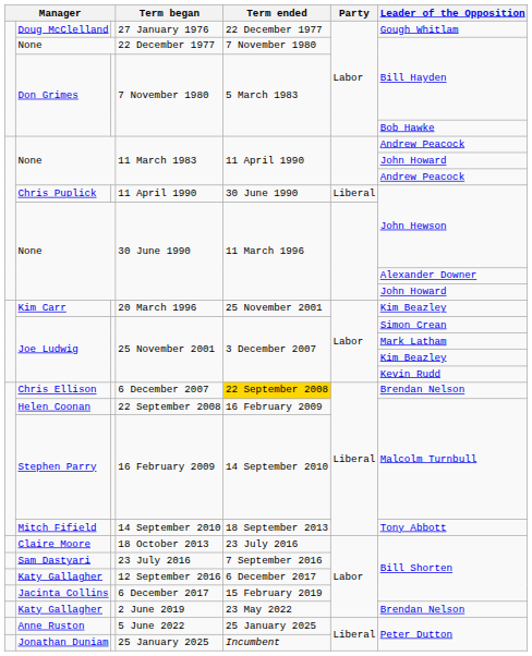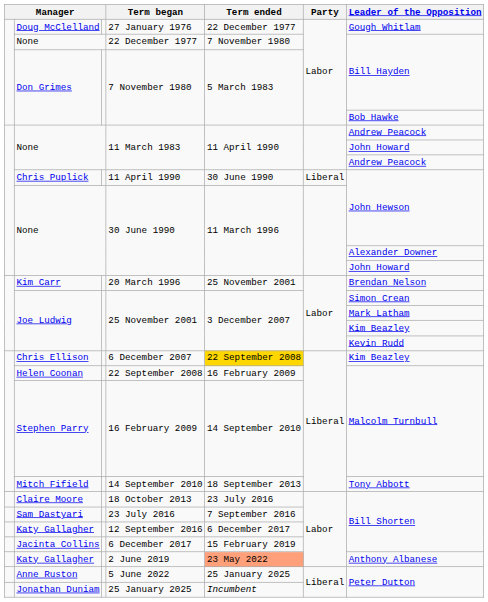 <table class=wikitable>
 <tr>
 <th colspan=3 valign=top>Manager</th>
 <th valign=top>Term began</th>
 <th valign=top>Term ended</th>
 <th valign=top>Party</th>
 <th valign=top><a href='#'>Leader of the Opposition</a></th>
 </tr>
 <tr>
 <td rowspan=4 > </td>
 <td><a href='#'>Doug McClelland</a></td>
 <td></td>
 <td>27 January 1976</td>
 <td>22 December 1977</td>
 <td rowspan=4>Labor</td>
 <td><a href='#'>Gough Whitlam</a></td>
 </tr>
 <tr>
 <td colspan=2>None</td>
 <td>22 December 1977</td>
 <td>7 November 1980</td>
 <td rowspan=2 height=100px><a href='#'>Bill Hayden</a></td>
 </tr>
 <tr>
 <td rowspan=2><a href='#'>Don Grimes</a></td>
 <td rowspan=2></td>
 <td rowspan=2>7 November 1980</td>
 <td rowspan=2>5 March 1983</td>
 </tr>
 <tr>
 <td><a href='#'>Bob Hawke</a></td>
 </tr>
 <tr>
 <td rowspan=7 ></td>
 <td colspan=2 rowspan=3>None</td>
 <td rowspan=3>11 March 1983</td>
 <td rowspan=3>11 April 1990</td>
 <td rowspan=3></td>
 <td><a href='#'>Andrew Peacock</a></td>
 </tr>
 <tr>
 <td><a href='#'>John Howard</a></td>
 </tr>
 <tr>
 <td><a href='#'>Andrew Peacock</a></td>
 </tr>
 <tr>
 <td><a href='#'>Chris Puplick</a></td>
 <td></td>
 <td>11 April 1990</td>
 <td>30 June 1990</td>
 <td>Liberal</td>
 <td rowspan=2 height=100px><a href='#'>John Hewson</a></td>
 </tr>
 <tr>
 <td colspan=2 rowspan=3>None</td>
 <td rowspan=3>30 June 1990</td>
 <td rowspan=3>11 March 1996</td>
 <td rowspan=3></td>
 </tr>
 <tr>
 <td><a href='#'>Alexander Downer</a></td>
 </tr>
 <tr>
 <td><a href='#'>John Howard</a></td>
 </tr>
 <tr>
 <td rowspan=5 ></td>
 <td><a href='#'>Kim Carr</a></td>
 <td></td>
 <td>20 March 1996</td>
 <td>25 November 2001</td>
 <td rowspan=5>Labor</td>
-<td><a href='#'>Kim Beazley</a></td>
+<td><a href='#'>Brendan Nelson</a></td>
 </tr>
 <tr>
 <td rowspan=4><a href='#'>Joe Ludwig</a></td>
 <td rowspan=4></td>
 <td rowspan=4>25 November 2001</td>
 <td rowspan=4>3 December 2007</td>
 <td><a href='#'>Simon Crean</a></td>
 </tr>
 <tr>
 <td><a href='#'>Mark Latham</a></td>
 </tr>
 <tr>
 <td><a href='#'>Kim Beazley</a></td>
 </tr>
 <tr>
 <td><a href='#'>Kevin Rudd</a></td>
 </tr>
 <tr>
 <td rowspan=5 ></td>
 <td><a href='#'>Chris Ellison</a></td>
 <td></td>
 <td>6 December 2007</td>
 <td style="background: gold;">22 September 2008</td>
 <td rowspan=5>Liberal</td>
-<td><a href='#'>Brendan Nelson</a></td>
+<td><a href='#'>Kim Beazley</a></td>
 </tr>
 <tr>
 <td><a href='#'>Helen Coonan</a></td>
 <td></td>
 <td>22 September 2008</td>
 <td>16 February 2009</td>
 <td rowspan=2 height=150px><a href='#'>Malcolm Turnbull</a></td>
 </tr>
 <tr>
 <td rowspan=2><a href='#'>Stephen Parry</a></td>
 <td rowspan=2></td>
 <td rowspan=2>16 February 2009</td>
 <td rowspan=2>14 September 2010</td>
 </tr>
 <tr>
 <td rowspan=2><a href='#'>Tony Abbott</a></td>
 </tr>
 <tr>
 <td><a href='#'>Mitch Fifield</a></td>
 <td></td>
 <td>14 September 2010</td>
 <td>18 September 2013</td>
 </tr>
 <tr>
 <td></td>
 <td><a href='#'>Claire Moore</a></td>
 <td></td>
 <td>18 October 2013</td>
 <td>23 July 2016</td>
 <td rowspan=5>Labor</td>
 <td rowspan=4><a href='#'>Bill Shorten</a></td>
 </tr>
 <tr>
 <td></td>
 <td><a href='#'>Sam Dastyari</a></td>
 <td></td>
 <td>23 July 2016</td>
 <td>7 September 2016</td>
 </tr>
 <tr>
 <td></td>
 <td><a href='#'>Katy Gallagher</a></td>
 <td></td>
 <td>12 September 2016</td>
 <td>6 December 2017</td>
 </tr>
 <tr>
 <td></td>
 <td><a href='#'>Jacinta Collins</a></td>
 <td></td>
 <td>6 December 2017</td>
 <td>15 February 2019</td>
 </tr>
 <tr>
 <td></td>
 <td><a href='#'>Katy Gallagher</a></td>
 <td></td>
 <td>2 June 2019</td>
-<td>23 May 2022</td>
-<td><a href='#'>Brendan Nelson</a></td>
+<td style="background: lightsalmon;">23 May 2022</td>
+<td><a href='#'>Anthony Albanese</a></td>
 </tr>
 <tr>
 <td></td>
 <td><a href='#'>Anne Ruston</a></td>
 <td></td>
 <td>5 June 2022</td>
 <td>25 January 2025</td>
 <td rowspan=2>Liberal</td>
 <td rowspan=2><a href='#'>Peter Dutton</a></td>
 </tr>
 <tr>
 <td></td>
 <td><a href='#'>Jonathan Duniam</a></td>
 <td></td>
 <td>25 January 2025</td>
 <td><em>Incumbent</em></td>
 </tr>
 </table>
